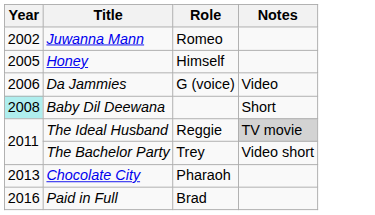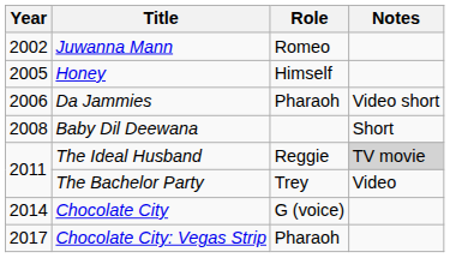 <table class="wikitable plainrowheaders sortable" style="margin-right: 0;">
 <tr>
 <th scope="col">Year</th>
 <th scope="col">Title</th>
 <th scope="col">Role</th>
 <th scope="col" class="unsortable">Notes</th>
 </tr>
 <tr>
 <td>2002</td>
 <td><em><a href='#'>Juwanna Mann</a></em></td>
 <td>Romeo</td>
 <td></td>
 </tr>
 <tr>
 <td>2005</td>
 <td><em><a href='#'>Honey</a></em></td>
 <td>Himself</td>
 <td></td>
 </tr>
 <tr>
 <td>2006</td>
 <td><em>Da Jammies</em></td>
-<td>G (voice)</td>
-<td>Video</td>
+<td>Pharaoh</td>
+<td>Video short</td>
 </tr>
 <tr>
-<td style="background: paleturquoise;">2008</td>
+<td>2008</td>
 <td><em>Baby Dil Deewana</em></td>
 <td></td>
 <td>Short</td>
 </tr>
 <tr>
 <td rowspan=2>2011</td>
 <td><em>The Ideal Husband</em></td>
 <td>Reggie</td>
 <td style="background: lightgrey;">TV movie</td>
 </tr>
 <tr>
 <td><em>The Bachelor Party</em></td>
 <td>Trey</td>
-<td>Video short</td>
+<td>Video</td>
 </tr>
 <tr>
-<td>2013</td>
+<td>2014</td>
 <td><em><a href='#'>Chocolate City</a></em></td>
+<td>G (voice)</td>
+<td></td>
+</tr>
+<tr>
+<td>2017</td>
+<td><em><a href='#'>Chocolate City: Vegas Strip</a></em></td>
 <td>Pharaoh</td>
 <td></td>
 </tr>
-<tr>
-<td>2016</td>
-<td><em>Paid in Full</em></td>
-<td>Brad</td>
-<td></td>
-</tr>
 </table>
